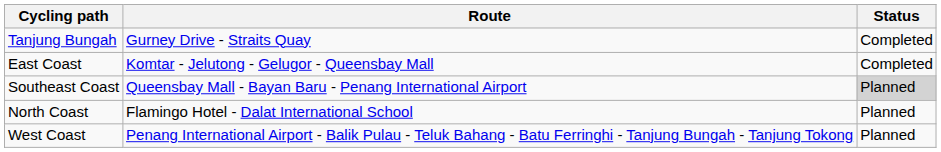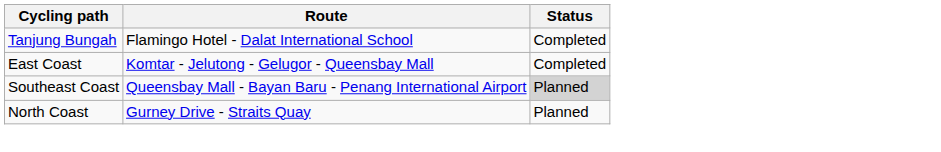 <table class="wikitable sortable">
 <tr>
 <th>Cycling path</th>
 <th>Route</th>
 <th>Status</th>
 </tr>
 <tr>
 <td><a href='#'>Tanjung Bungah</a></td>
-<td><a href='#'>Gurney Drive</a> - <a href='#'>Straits Quay</a></td>
+<td>Flamingo Hotel - <a href='#'>Dalat International School</a></td>
 <td>Completed</td>
 </tr>
 <tr>
 <td>East Coast</td>
 <td><a href='#'>Komtar</a> - <a href='#'>Jelutong</a> - <a href='#'>Gelugor</a> - <a href='#'>Queensbay Mall</a></td>
 <td>Completed</td>
 </tr>
 <tr>
 <td>Southeast Coast</td>
 <td><a href='#'>Queensbay Mall</a> - <a href='#'>Bayan Baru</a> - <a href='#'>Penang International Airport</a></td>
 <td style="background: lightgrey;">Planned</td>
 </tr>
 <tr>
 <td>North Coast</td>
-<td>Flamingo Hotel - <a href='#'>Dalat International School</a></td>
-<td>Planned</td>
-</tr>
-<tr>
-<td>West Coast</td>
-<td><a href='#'>Penang International Airport</a> - <a href='#'>Balik Pulau</a> - <a href='#'>Teluk Bahang</a> - <a href='#'>Batu Ferringhi</a> - <a href='#'>Tanjung Bungah</a> - <a href='#'>Tanjung Tokong</a></td>
+<td><a href='#'>Gurney Drive</a> - <a href='#'>Straits Quay</a></td>
 <td>Planned</td>
 </tr>
 </table>
